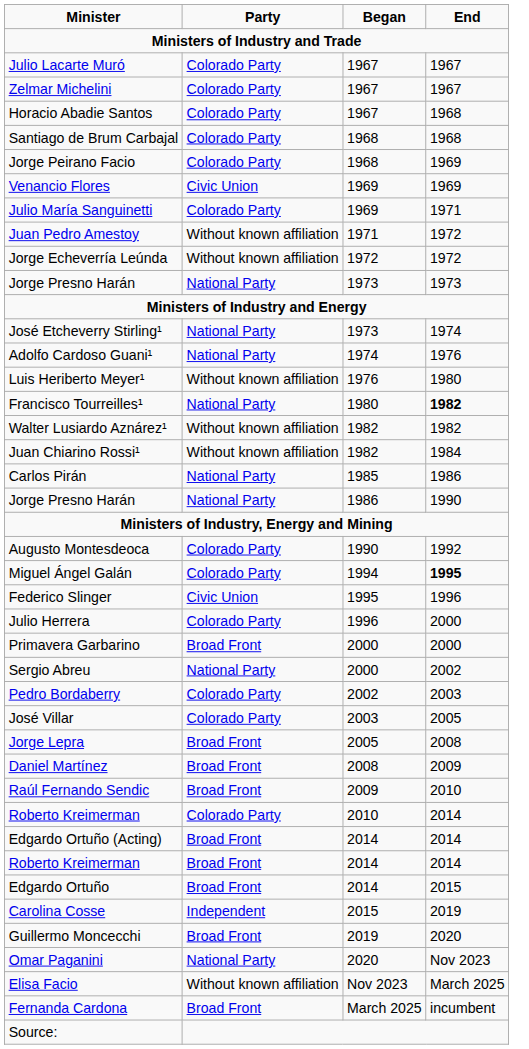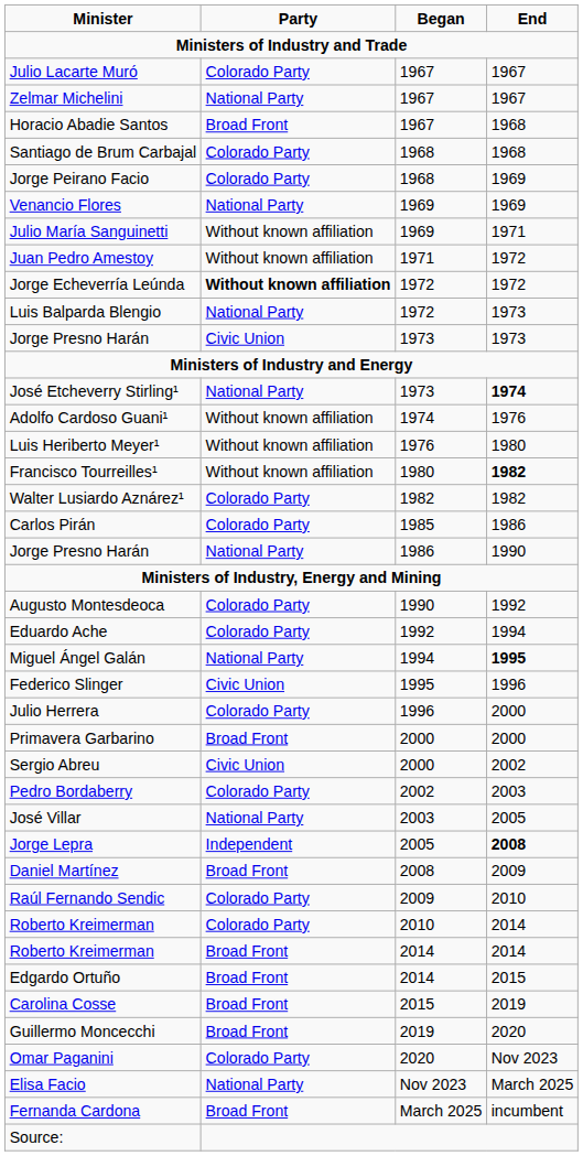 <table align="center" cellspacing="0" cellpadding="4" border="1" style="margin: 1em 1em 1em 0; background: #f9f9f9; border: 1px #aaa solid; border-collapse: collapse; font-size: 95%;">
 <tr>
 <th align="center">Minister</th>
 <th>Party</th>
 <th align="center">Began</th>
 <th>End</th>
 </tr>
 <tr>
 <th colspan="4">Ministers of Industry and Trade</th>
 </tr>
 <tr>
 <td><a href='#'>Julio Lacarte Muró</a></td>
 <td><a href='#'>Colorado Party</a></td>
 <td>1967</td>
 <td>1967</td>
 </tr>
 <tr>
 <td><a href='#'>Zelmar Michelini</a></td>
-<td><a href='#'>Colorado Party</a></td>
+<td><a href='#'>National Party</a></td>
 <td>1967</td>
 <td>1967</td>
 </tr>
 <tr>
 <td>Horacio Abadie Santos</td>
-<td><a href='#'>Colorado Party</a></td>
+<td><a href='#'>Broad Front</a></td>
 <td>1967</td>
 <td>1968</td>
 </tr>
 <tr>
 <td>Santiago de Brum Carbajal</td>
 <td><a href='#'>Colorado Party</a></td>
 <td>1968</td>
 <td>1968</td>
 </tr>
 <tr>
 <td>Jorge Peirano Facio</td>
 <td><a href='#'>Colorado Party</a></td>
 <td>1968</td>
 <td>1969</td>
 </tr>
 <tr>
 <td><a href='#'>Venancio Flores</a></td>
-<td><a href='#'>Civic Union</a></td>
+<td><a href='#'>National Party</a></td>
 <td>1969</td>
 <td>1969</td>
 </tr>
 <tr>
 <td><a href='#'>Julio María Sanguinetti</a></td>
-<td><a href='#'>Colorado Party</a></td>
+<td>Without known affiliation</td>
 <td>1969</td>
 <td>1971</td>
 </tr>
 <tr>
 <td><a href='#'>Juan Pedro Amestoy</a></td>
 <td>Without known affiliation</td>
 <td>1971</td>
 <td>1972</td>
 </tr>
 <tr>
 <td>Jorge Echeverría Leúnda</td>
-<td>Without known affiliation</td>
+<td><strong>Without known affiliation</strong></td>
 <td>1972</td>
 <td>1972</td>
 </tr>
 <tr>
+<td>Luis Balparda Blengio</td>
+<td><a href='#'>National Party</a></td>
+<td>1972</td>
+<td>1973</td>
+</tr>
+<tr>
 <td>Jorge Presno Harán</td>
-<td><a href='#'>National Party</a></td>
+<td><a href='#'>Civic Union</a></td>
 <td>1973</td>
 <td>1973</td>
 </tr>
 <tr>
 <th colspan="4">Ministers of Industry and Energy</th>
 </tr>
 <tr>
 <td>José Etcheverry Stirling¹</td>
 <td><a href='#'>National Party</a></td>
 <td>1973</td>
-<td>1974</td>
+<td><strong>1974</strong></td>
 </tr>
 <tr>
 <td>Adolfo Cardoso Guani¹</td>
-<td><a href='#'>National Party</a></td>
+<td>Without known affiliation</td>
 <td>1974</td>
 <td>1976</td>
 </tr>
 <tr>
 <td>Luis Heriberto Meyer¹</td>
 <td>Without known affiliation</td>
 <td>1976</td>
 <td>1980</td>
 </tr>
 <tr>
 <td>Francisco Tourreilles¹</td>
-<td><a href='#'>National Party</a></td>
+<td>Without known affiliation</td>
 <td>1980</td>
 <td><strong>1982</strong></td>
 </tr>
 <tr>
 <td>Walter Lusiardo Aznárez¹</td>
-<td>Without known affiliation</td>
+<td><a href='#'>Colorado Party</a></td>
 <td>1982</td>
 <td>1982</td>
 </tr>
 <tr>
-<td>Juan Chiarino Rossi¹</td>
-<td>Without known affiliation</td>
-<td>1982</td>
-<td>1984</td>
-</tr>
-<tr>
 <td>Carlos Pirán</td>
-<td><a href='#'>National Party</a></td>
+<td><a href='#'>Colorado Party</a></td>
 <td>1985</td>
 <td>1986</td>
 </tr>
 <tr>
 <td>Jorge Presno Harán</td>
 <td><a href='#'>National Party</a></td>
 <td>1986</td>
 <td>1990</td>
 </tr>
 <tr>
 <th colspan="4">Ministers of Industry, Energy and Mining</th>
 </tr>
 <tr>
 <td>Augusto Montesdeoca</td>
 <td><a href='#'>Colorado Party</a></td>
 <td>1990</td>
 <td>1992</td>
 </tr>
 <tr>
+<td>Eduardo Ache</td>
+<td><a href='#'>Colorado Party</a></td>
+<td>1992</td>
+<td>1994</td>
+</tr>
+<tr>
 <td>Miguel Ángel Galán</td>
-<td><a href='#'>Colorado Party</a></td>
+<td><a href='#'>National Party</a></td>
 <td>1994</td>
 <td><strong>1995</strong></td>
 </tr>
 <tr>
 <td>Federico Slinger</td>
 <td><a href='#'>Civic Union</a></td>
 <td>1995</td>
 <td>1996</td>
 </tr>
 <tr>
 <td>Julio Herrera</td>
 <td><a href='#'>Colorado Party</a></td>
 <td>1996</td>
 <td>2000</td>
 </tr>
 <tr>
 <td>Primavera Garbarino</td>
 <td><a href='#'>Broad Front</a></td>
 <td>2000</td>
 <td>2000</td>
 </tr>
 <tr>
 <td>Sergio Abreu</td>
-<td><a href='#'>National Party</a></td>
+<td><a href='#'>Civic Union</a></td>
 <td>2000</td>
 <td>2002</td>
 </tr>
 <tr>
 <td><a href='#'>Pedro Bordaberry</a></td>
 <td><a href='#'>Colorado Party</a></td>
 <td>2002</td>
 <td>2003</td>
 </tr>
 <tr>
 <td>José Villar</td>
-<td><a href='#'>Colorado Party</a></td>
+<td><a href='#'>National Party</a></td>
 <td>2003</td>
 <td>2005</td>
 </tr>
 <tr>
 <td><a href='#'>Jorge Lepra</a></td>
-<td><a href='#'>Broad Front</a></td>
+<td><a href='#'>Independent</a></td>
 <td>2005</td>
-<td>2008</td>
+<td><strong>2008</strong></td>
 </tr>
 <tr>
 <td><a href='#'>Daniel Martínez</a></td>
 <td><a href='#'>Broad Front</a></td>
 <td>2008</td>
 <td>2009</td>
 </tr>
 <tr>
 <td><a href='#'>Raúl Fernando Sendic</a></td>
-<td><a href='#'>Broad Front</a></td>
+<td><a href='#'>Colorado Party</a></td>
 <td>2009</td>
 <td>2010</td>
 </tr>
 <tr>
 <td><a href='#'>Roberto Kreimerman</a></td>
 <td><a href='#'>Colorado Party</a></td>
 <td>2010</td>
-<td>2014</td>
-</tr>
-<tr>
-<td>Edgardo Ortuño (Acting)</td>
-<td><a href='#'>Broad Front</a></td>
-<td>2014</td>
 <td>2014</td>
 </tr>
 <tr>
 <td><a href='#'>Roberto Kreimerman</a></td>
 <td><a href='#'>Broad Front</a></td>
 <td>2014</td>
 <td>2014</td>
 </tr>
 <tr>
 <td>Edgardo Ortuño</td>
 <td><a href='#'>Broad Front</a></td>
 <td>2014</td>
 <td>2015</td>
 </tr>
 <tr>
 <td><a href='#'>Carolina Cosse</a></td>
-<td><a href='#'>Independent</a></td>
+<td><a href='#'>Broad Front</a></td>
 <td>2015</td>
 <td>2019</td>
 </tr>
 <tr>
 <td>Guillermo Moncecchi</td>
 <td><a href='#'>Broad Front</a></td>
 <td>2019</td>
 <td>2020</td>
 </tr>
 <tr>
 <td><a href='#'>Omar Paganini</a></td>
-<td><a href='#'>National Party</a></td>
+<td><a href='#'>Colorado Party</a></td>
 <td>2020</td>
 <td>Nov 2023</td>
 </tr>
 <tr>
 <td><a href='#'>Elisa Facio</a></td>
-<td>Without known affiliation</td>
+<td><a href='#'>National Party</a></td>
 <td>Nov 2023</td>
 <td>March 2025</td>
 </tr>
 <tr>
 <td><a href='#'>Fernanda Cardona</a></td>
 <td><a href='#'>Broad Front</a></td>
 <td>March 2025</td>
 <td>incumbent</td>
 </tr>
 <tr>
 <td>Source:</td>
 <td colspan="3"></td>
 </tr>
 </table>
